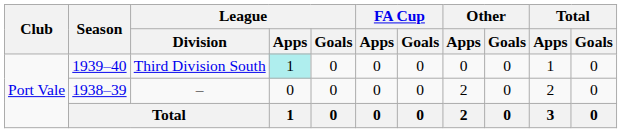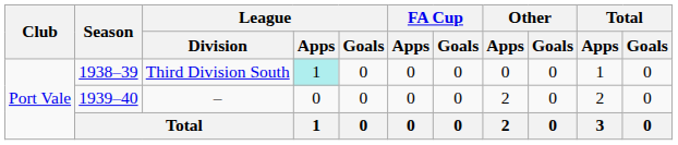 <table class="wikitable" style="text-align:center">
 <tr>
 <th rowspan="2">Club</th>
 <th rowspan="2">Season</th>
 <th colspan="3">League</th>
 <th colspan="2"><a href='#'>FA Cup</a></th>
 <th colspan="2">Other</th>
 <th colspan="2">Total</th>
 </tr>
 <tr>
 <th>Division</th>
 <th>Apps</th>
 <th>Goals</th>
 <th>Apps</th>
 <th>Goals</th>
 <th>Apps</th>
 <th>Goals</th>
 <th>Apps</th>
 <th>Goals</th>
 </tr>
 <tr>
 <td rowspan="3"><a href='#'>Port Vale</a></td>
-<td><a href='#'>1939–40</a></td>
+<td><a href='#'>1938–39</a></td>
 <td><a href='#'>Third Division South</a></td>
 <td style="background: paleturquoise;">1</td>
 <td>0</td>
 <td>0</td>
 <td>0</td>
 <td>0</td>
 <td>0</td>
 <td>1</td>
 <td>0</td>
 </tr>
 <tr>
-<td><a href='#'>1938–39</a></td>
+<td><a href='#'>1939–40</a></td>
 <td>–</td>
 <td>0</td>
 <td>0</td>
 <td>0</td>
 <td>0</td>
 <td>2</td>
 <td>0</td>
 <td>2</td>
 <td>0</td>
 </tr>
 <tr>
 <th colspan="2">Total</th>
 <th>1</th>
 <th>0</th>
 <th>0</th>
 <th>0</th>
 <th>2</th>
 <th>0</th>
 <th>3</th>
 <th>0</th>
 </tr>
 </table>
